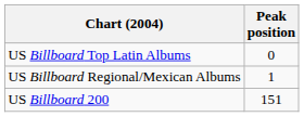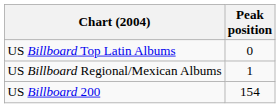 <table class="wikitable">
 <tr>
 <th align="left">Chart (2004)</th>
 <th align="left">Peak<br>position</th>
 </tr>
 <tr>
 <td align="left">US <a href='#'><em>Billboard</em> Top Latin Albums</a></td>
 <td align="center">0</td>
 </tr>
 <tr>
 <td align="left">US <em>Billboard</em> Regional/Mexican Albums</td>
 <td align="center">1</td>
 </tr>
 <tr>
 <td align="left">US <a href='#'><em>Billboard</em> 200</a></td>
-<td align="center">151</td>
+<td align="center">154</td>
 </tr>
 </table>
